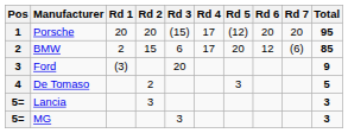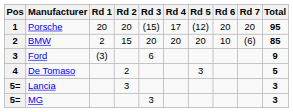 <table class="wikitable" style="font-size: 90%;">
 <tr>
 <th>Pos</th>
 <th>Manufacturer</th>
 <th>Rd 1</th>
 <th>Rd 2</th>
 <th>Rd 3</th>
 <th>Rd 4</th>
 <th>Rd 5</th>
 <th>Rd 6</th>
 <th>Rd 7</th>
 <th>Total</th>
 </tr>
 <tr>
 <th>1</th>
 <td> <a href='#'>Porsche</a></td>
 <td align=center>20</td>
 <td align=center>20</td>
 <td align=center>(15)</td>
 <td align=center>17</td>
 <td align=center>(12)</td>
 <td align=center>20</td>
 <td align=center>20</td>
 <td align=center><strong>95</strong></td>
 </tr>
 <tr>
 <th>2</th>
 <td> <a href='#'>BMW</a></td>
 <td align=center>2</td>
 <td align=center>15</td>
-<td align=center>6</td>
-<td align=center>17</td>
 <td align=center>20</td>
-<td align=center>12</td>
+<td align=center>20</td>
+<td align=center>20</td>
+<td align=center>10</td>
 <td align=center>(6)</td>
 <td align=center><strong>85</strong></td>
 </tr>
 <tr>
 <th>3</th>
 <td> <a href='#'>Ford</a></td>
 <td align=center>(3)</td>
 <td></td>
-<td align=center>20</td>
+<td align=center>6</td>
 <td></td>
 <td></td>
 <td></td>
 <td></td>
 <td align=center><strong>9</strong></td>
 </tr>
 <tr>
 <th>4</th>
 <td> <a href='#'>De Tomaso</a></td>
 <td></td>
 <td align=center>2</td>
 <td></td>
 <td></td>
 <td align=center>3</td>
 <td></td>
 <td></td>
 <td align=center><strong>5</strong></td>
 </tr>
 <tr>
 <th>5=</th>
 <td> <a href='#'>Lancia</a></td>
 <td></td>
 <td align=center>3</td>
 <td></td>
 <td></td>
 <td></td>
 <td></td>
 <td></td>
 <td align=center><strong>3</strong></td>
 </tr>
 <tr>
 <th>5=</th>
 <td> <a href='#'>MG</a></td>
 <td></td>
 <td></td>
 <td align=center>3</td>
 <td></td>
 <td></td>
 <td></td>
 <td></td>
 <td align=center><strong>3</strong></td>
 </tr>
 </table>
